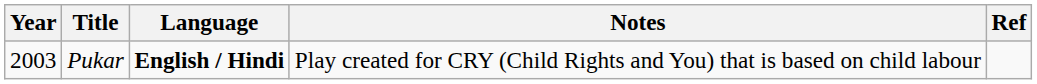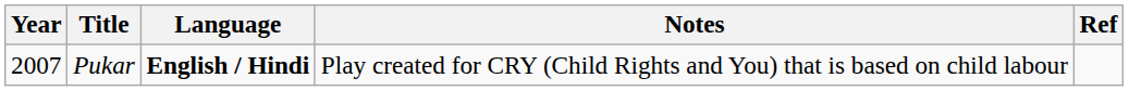 <table class="wikitable plainrowheaders sortable">
 <tr>
 <th scope="col">Year</th>
 <th scope="col">Title</th>
 <th scope="col">Language</th>
 <th scope="col" class="unsortable">Notes</th>
 <th>Ref</th>
 </tr>
 <tr>
-<td>2003</td>
+<td>2007</td>
 <td><em>Pukar</em></td>
 <td><strong>English / Hindi</strong></td>
 <td>Play created for CRY (Child Rights and You) that is based on child labour</td>
 <td></td>
 </tr>
 </table>
